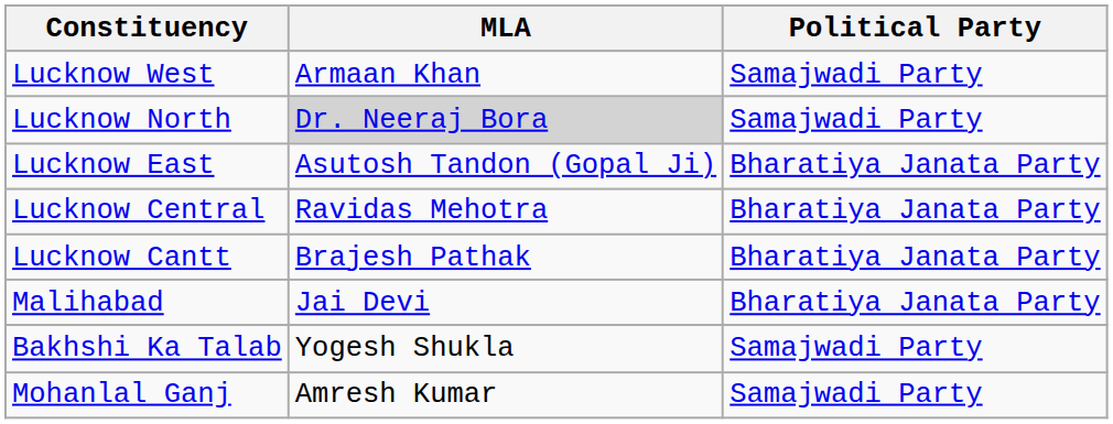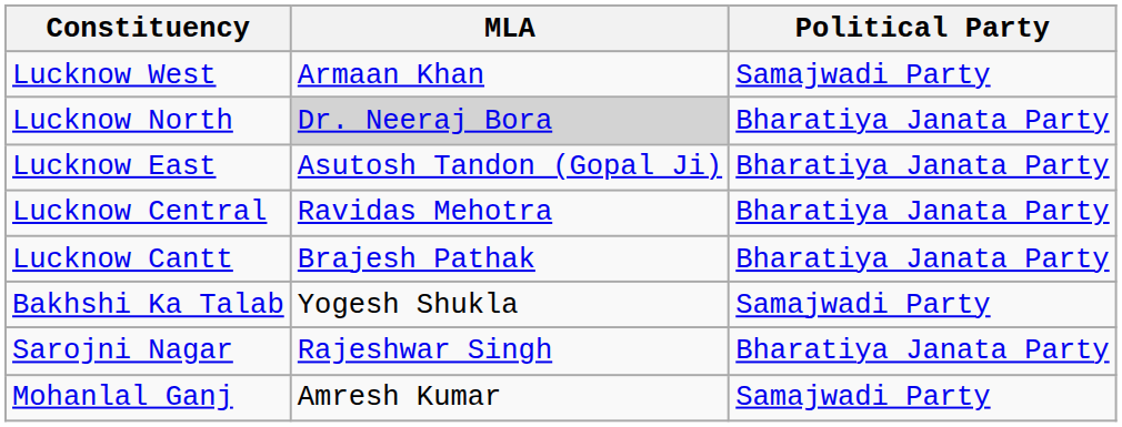 <table class="wikitable">
 <tr>
 <th>Constituency</th>
 <th>MLA</th>
 <th>Political Party</th>
 </tr>
 <tr>
 <td><a href='#'>Lucknow West</a></td>
 <td><a href='#'>Armaan Khan</a></td>
 <td><a href='#'>Samajwadi Party</a></td>
 </tr>
 <tr>
 <td><a href='#'>Lucknow North</a></td>
 <td style="background: lightgrey;"><a href='#'>Dr. Neeraj Bora</a></td>
-<td><a href='#'>Samajwadi Party</a></td>
+<td><a href='#'>Bharatiya Janata Party</a></td>
 </tr>
 <tr>
 <td><a href='#'>Lucknow East</a></td>
 <td><a href='#'>Asutosh Tandon (Gopal Ji)</a></td>
 <td><a href='#'>Bharatiya Janata Party</a></td>
 </tr>
 <tr>
 <td><a href='#'>Lucknow Central</a></td>
 <td><a href='#'>Ravidas Mehotra</a></td>
 <td><a href='#'>Bharatiya Janata Party</a></td>
 </tr>
 <tr>
 <td><a href='#'>Lucknow Cantt</a></td>
 <td><a href='#'>Brajesh Pathak</a></td>
 <td><a href='#'>Bharatiya Janata Party</a></td>
 </tr>
 <tr>
-<td><a href='#'>Malihabad</a></td>
-<td><a href='#'>Jai Devi</a></td>
-<td><a href='#'>Bharatiya Janata Party</a></td>
-</tr>
-<tr>
 <td><a href='#'>Bakhshi Ka Talab</a></td>
 <td>Yogesh Shukla</td>
 <td><a href='#'>Samajwadi Party</a></td>
+</tr>
+<tr>
+<td><a href='#'>Sarojni Nagar</a></td>
+<td><a href='#'>Rajeshwar Singh</a></td>
+<td><a href='#'>Bharatiya Janata Party</a></td>
 </tr>
 <tr>
 <td><a href='#'>Mohanlal Ganj</a></td>
 <td>Amresh Kumar</td>
 <td><a href='#'>Samajwadi Party</a></td>
 </tr>
 </table>
